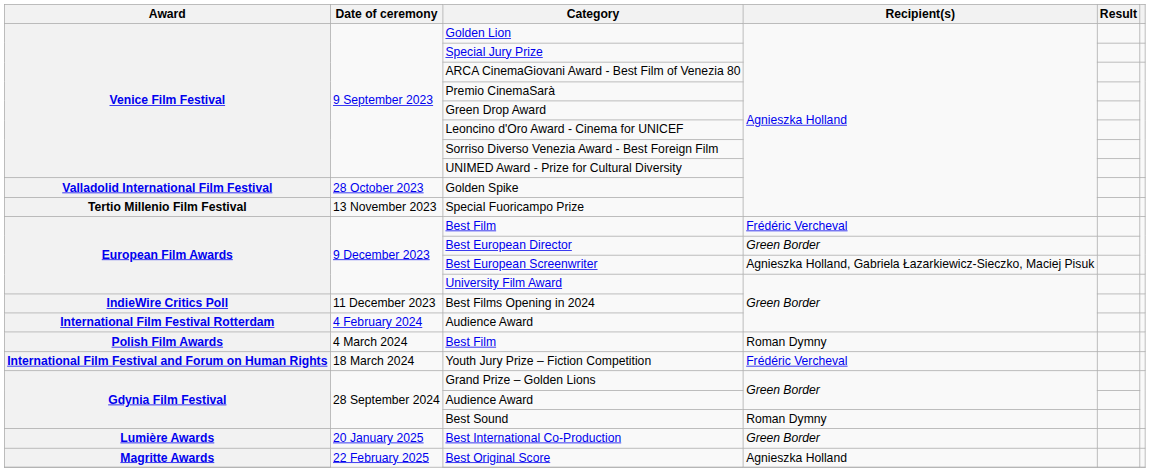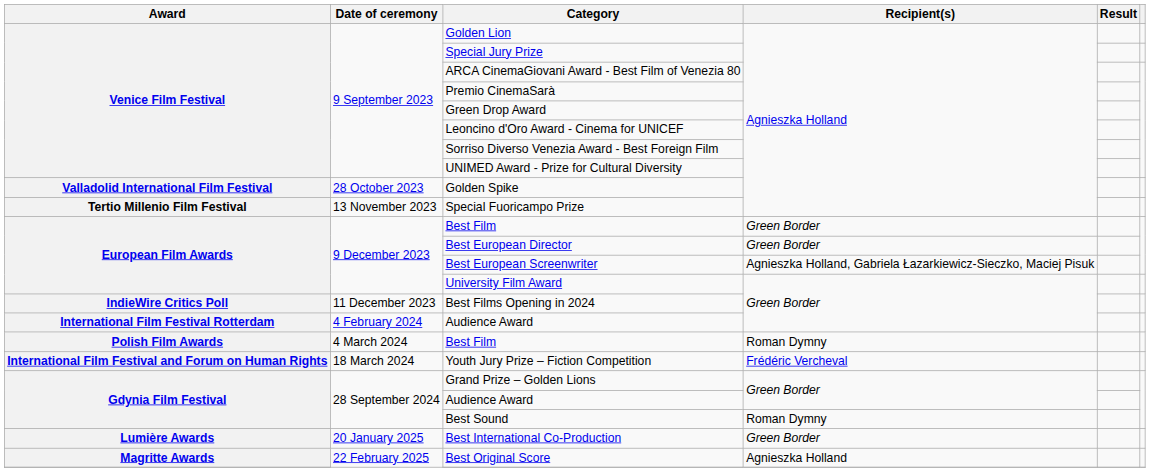 <table class="wikitable sortable plainrowheaders">
 <tr>
 <th scope="col">Award</th>
 <th scope="col">Date of ceremony</th>
 <th scope="col">Category</th>
 <th scope="col">Recipient(s)</th>
 <th scope="col">Result</th>
 <th scope="col" class="unsortable"></th>
 </tr>
 <tr>
 <th scope="row" rowspan="8"><a href='#'>Venice Film Festival</a></th>
 <td rowspan="8"><a href='#'>9 September 2023</a></td>
 <td><a href='#'>Golden Lion</a></td>
 <td rowspan="10"><a href='#'>Agnieszka Holland</a></td>
 <td></td>
 <td align="center"></td>
 </tr>
 <tr>
 <td><a href='#'>Special Jury Prize</a></td>
 <td></td>
 <td align="center"></td>
 </tr>
 <tr>
 <td>ARCA CinemaGiovani Award - Best Film of Venezia 80</td>
 <td></td>
 <td align="center" rowspan="6"></td>
 </tr>
 <tr>
 <td>Premio CinemaSarà</td>
 <td></td>
 </tr>
 <tr>
 <td>Green Drop Award</td>
 <td></td>
 </tr>
 <tr>
 <td>Leoncino d'Oro Award - Cinema for UNICEF</td>
 <td></td>
 </tr>
 <tr>
 <td>Sorriso Diverso Venezia Award - Best Foreign Film</td>
 <td></td>
 </tr>
 <tr>
 <td>UNIMED Award - Prize for Cultural Diversity</td>
 <td></td>
 </tr>
 <tr>
 <th scope="row"><a href='#'>Valladolid International Film Festival</a></th>
 <td><a href='#'>28 October 2023</a></td>
 <td>Golden Spike</td>
 <td></td>
 <td align="center"></td>
 </tr>
 <tr>
 <th scope="row">Tertio Millenio Film Festival</th>
 <td>13 November 2023</td>
 <td>Special Fuoricampo Prize</td>
 <td></td>
 <td align="center"></td>
 </tr>
 <tr>
 <th rowspan="4" scope="row"><a href='#'>European Film Awards</a></th>
 <td rowspan="4"><a href='#'>9 December 2023</a></td>
 <td><a href='#'>Best Film</a></td>
-<td><a href='#'>Frédéric Vercheval</a></td>
+<td><em>Green Border</em></td>
 <td></td>
 <td rowspan="3" align="center"></td>
 </tr>
 <tr>
 <td><a href='#'>Best European Director</a></td>
 <td><em>Green Border</em></td>
 <td></td>
 </tr>
 <tr>
 <td><a href='#'>Best European Screenwriter</a></td>
 <td>Agnieszka Holland, Gabriela Łazarkiewicz-Sieczko, Maciej Pisuk</td>
 <td></td>
 </tr>
 <tr>
 <td><a href='#'>University Film Award</a></td>
 <td rowspan="3"><em>Green Border</em></td>
 <td></td>
 <td align="center"></td>
 </tr>
 <tr>
 <th scope="row"><a href='#'>IndieWire Critics Poll</a></th>
 <td>11 December 2023</td>
 <td>Best Films Opening in 2024</td>
 <td></td>
 <td align="center"></td>
 </tr>
 <tr>
 <th scope="row"><a href='#'>International Film Festival Rotterdam</a></th>
 <td><a href='#'>4 February 2024</a></td>
 <td>Audience Award</td>
 <td></td>
 <td align="center"></td>
 </tr>
 <tr>
 <th scope="row"><a href='#'>Polish Film Awards</a></th>
 <td>4 March 2024</td>
 <td><a href='#'>Best Film</a></td>
 <td>Roman Dymny</td>
 <td></td>
 <td align="center"></td>
 </tr>
 <tr>
 <th scope="row"><a href='#'>International Film Festival and Forum on Human Rights</a></th>
 <td>18 March 2024</td>
 <td>Youth Jury Prize – Fiction Competition</td>
 <td><a href='#'>Frédéric Vercheval</a></td>
 <td></td>
 <td align="center"></td>
 </tr>
 <tr>
 <th rowspan="3" scope="row"><a href='#'>Gdynia Film Festival</a></th>
 <td rowspan="3">28 September 2024</td>
 <td>Grand Prize – Golden Lions</td>
 <td rowspan="2"><em>Green Border</em></td>
 <td></td>
 <td rowspan="3" align="center"></td>
 </tr>
 <tr>
 <td>Audience Award</td>
 <td></td>
 </tr>
 <tr>
 <td>Best Sound</td>
 <td>Roman Dymny</td>
 <td></td>
 </tr>
 <tr>
 <th scope="row"><a href='#'>Lumière Awards</a></th>
 <td><a href='#'>20 January 2025</a></td>
 <td><a href='#'>Best International Co-Production</a></td>
 <td><em>Green Border</em></td>
 <td></td>
 <td align="center"></td>
 </tr>
 <tr>
 <th scope="row"><a href='#'>Magritte Awards</a></th>
 <td rowspan="4"><a href='#'>22 February 2025</a></td>
 <td><a href='#'>Best Original Score</a></td>
 <td>Agnieszka Holland</td>
 <td></td>
 <td align="center"></td>
 </tr>
 <tr>
 </tr>
 </table>
